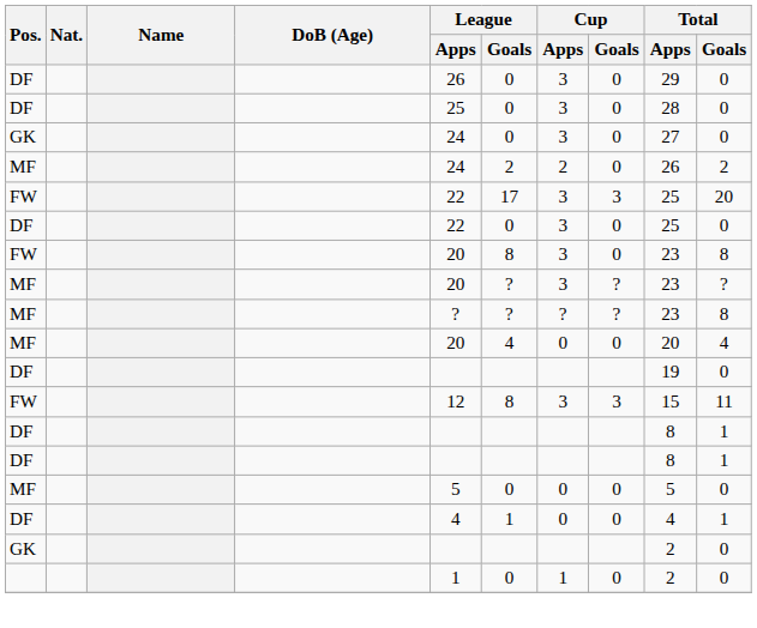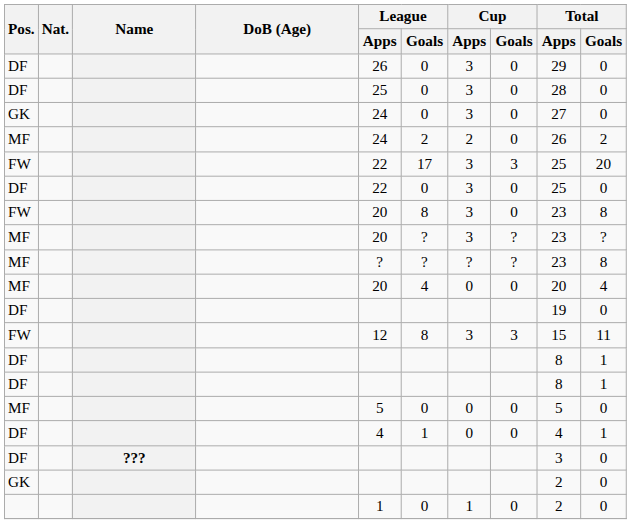 <table class="wikitable plainrowheaders sortable" style="text-align:center; font-size:98%;">
 <tr>
 <th rowspan="2">Pos.</th>
 <th rowspan="2">Nat.</th>
 <th rowspan="2" width="120">Name</th>
 <th rowspan="2" width="160">DoB (Age)</th>
 <th colspan="2" width="85">League</th>
 <th colspan="2" width="85">Cup</th>
 <th colspan="2" width="85">Total</th>
 </tr>
 <tr>
 <th>Apps</th>
 <th>Goals</th>
 <th>Apps</th>
 <th>Goals</th>
 <th>Apps</th>
 <th>Goals</th>
 </tr>
 <tr>
 <td align="left">DF</td>
 <td></td>
 <th scope="row"></th>
 <td align=left></td>
 <td>26</td>
 <td>0</td>
 <td>3</td>
 <td>0</td>
 <td>29</td>
 <td>0</td>
 </tr>
 <tr>
 <td align="left">DF</td>
 <td></td>
 <th scope="row"></th>
 <td align=left></td>
 <td>25</td>
 <td>0</td>
 <td>3</td>
 <td>0</td>
 <td>28</td>
 <td>0</td>
 </tr>
 <tr>
 <td align="left">GK</td>
 <td></td>
 <th scope="row"></th>
 <td align=left></td>
 <td>24</td>
 <td>0</td>
 <td>3</td>
 <td>0</td>
 <td>27</td>
 <td>0</td>
 </tr>
 <tr>
 <td align="left">MF</td>
 <td></td>
 <th scope="row"></th>
 <td align=left></td>
 <td>24</td>
 <td>2</td>
 <td>2</td>
 <td>0</td>
 <td>26</td>
 <td>2</td>
 </tr>
 <tr>
 <td align="left">FW</td>
 <td></td>
 <th scope="row"></th>
 <td align=left></td>
 <td>22</td>
 <td>17</td>
 <td>3</td>
 <td>3</td>
 <td>25</td>
 <td>20</td>
 </tr>
 <tr>
 <td align="left">DF</td>
 <td></td>
 <th scope="row"></th>
 <td align=left></td>
 <td>22</td>
 <td>0</td>
 <td>3</td>
 <td>0</td>
 <td>25</td>
 <td>0</td>
 </tr>
 <tr>
 <td align="left">FW</td>
 <td></td>
 <th scope="row"></th>
 <td align=left></td>
 <td>20</td>
 <td>8</td>
 <td>3</td>
 <td>0</td>
 <td>23</td>
 <td>8</td>
 </tr>
 <tr>
 <td align="left">MF</td>
 <td></td>
 <th scope="row"></th>
 <td align=left></td>
 <td>20</td>
 <td>?</td>
 <td>3</td>
 <td>?</td>
 <td>23</td>
 <td>?</td>
 </tr>
 <tr>
 <td align="left">MF</td>
 <td></td>
 <th scope="row"></th>
 <td align=left></td>
 <td>?</td>
 <td>?</td>
 <td>?</td>
 <td>?</td>
 <td>23</td>
 <td>8</td>
 </tr>
 <tr>
 <td align="left">MF</td>
 <td></td>
 <th scope="row"></th>
 <td align=left></td>
 <td>20</td>
 <td>4</td>
 <td>0</td>
 <td>0</td>
 <td>20</td>
 <td>4</td>
 </tr>
 <tr>
 <td align="left">DF</td>
 <td></td>
 <th scope="row"></th>
 <td align=left></td>
 <td></td>
 <td></td>
 <td></td>
 <td></td>
 <td>19</td>
 <td>0</td>
 </tr>
 <tr>
 <td align="left">FW</td>
 <td></td>
 <th scope="row"></th>
 <td align=left></td>
 <td>12</td>
 <td>8</td>
 <td>3</td>
 <td>3</td>
 <td>15</td>
 <td>11</td>
 </tr>
 <tr>
 <td align="left">DF</td>
 <td></td>
 <th scope="row"></th>
 <td align=left></td>
 <td></td>
 <td></td>
 <td></td>
 <td></td>
 <td>8</td>
 <td>1</td>
 </tr>
 <tr>
 <td align="left">DF</td>
 <td></td>
 <th scope="row"></th>
 <td align=left></td>
 <td></td>
 <td></td>
 <td></td>
 <td></td>
 <td>8</td>
 <td>1</td>
 </tr>
 <tr>
 <td align="left">MF</td>
 <td></td>
 <th scope="row"></th>
 <td align=left></td>
 <td>5</td>
 <td>0</td>
 <td>0</td>
 <td>0</td>
 <td>5</td>
 <td>0</td>
 </tr>
 <tr>
 <td align="left">DF</td>
 <td></td>
 <th scope="row"></th>
 <td align=left></td>
 <td>4</td>
 <td>1</td>
 <td>0</td>
 <td>0</td>
 <td>4</td>
 <td>1</td>
 </tr>
 <tr>
+<td align="left">DF</td>
+<td></td>
+<th scope="row">???</th>
+<td align=left></td>
+<td></td>
+<td></td>
+<td></td>
+<td></td>
+<td>3</td>
+<td>0</td>
+</tr>
+<tr>
 <td align="left">GK</td>
 <td></td>
 <th scope="row"></th>
 <td align=left></td>
 <td></td>
 <td></td>
 <td></td>
 <td></td>
 <td>2</td>
 <td>0</td>
 </tr>
 <tr>
 <td align="left"></td>
 <td></td>
 <th scope="row"></th>
 <td align=left></td>
 <td>1</td>
 <td>0</td>
 <td>1</td>
 <td>0</td>
 <td>2</td>
 <td>0</td>
 </tr>
 <tr>
 </tr>
 </table>
